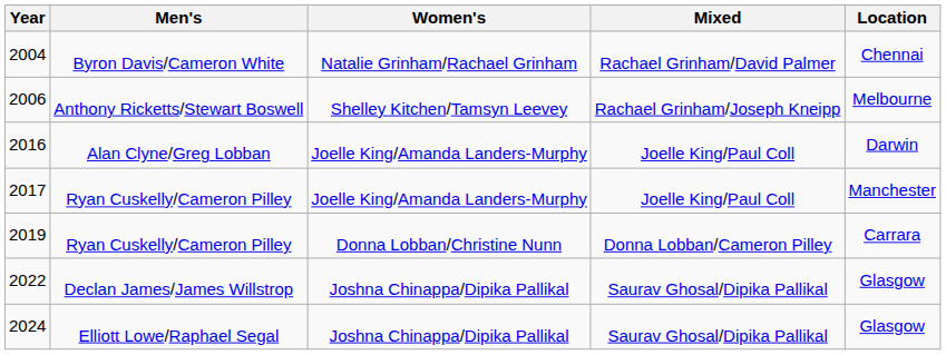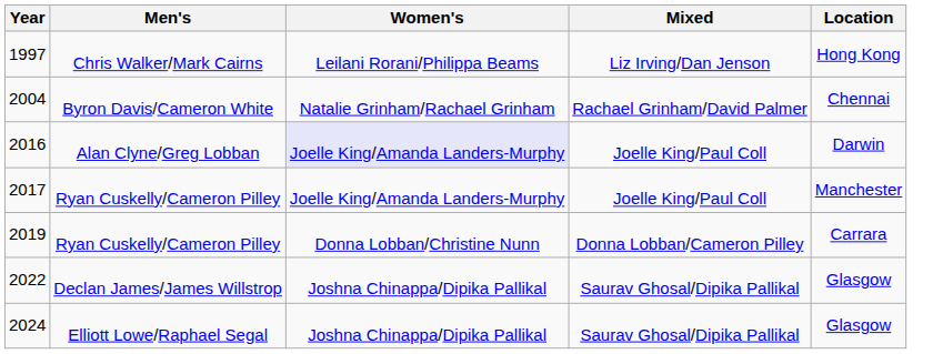 <table class="wikitable" style="text-align: center">
 <tr>
 <th>Year</th>
 <th>Men's</th>
 <th>Women's</th>
 <th>Mixed</th>
 <th>Location</th>
 </tr>
 <tr>
+<td>1997</td>
+<td><br><a href='#'>Chris Walker</a>/<a href='#'>Mark Cairns</a></td>
+<td><br><a href='#'>Leilani Rorani</a>/<a href='#'>Philippa Beams</a></td>
+<td><br><a href='#'>Liz Irving</a>/<a href='#'>Dan Jenson</a></td>
+<td> <a href='#'>Hong Kong</a></td>
+</tr>
+<tr>
 <td>2004</td>
 <td><br><a href='#'>Byron Davis</a>/<a href='#'>Cameron White</a></td>
 <td><br><a href='#'>Natalie Grinham</a>/<a href='#'>Rachael Grinham</a></td>
 <td><br><a href='#'>Rachael Grinham</a>/<a href='#'>David Palmer</a></td>
 <td> <a href='#'>Chennai</a></td>
 </tr>
 <tr>
-<td>2006</td>
-<td><br><a href='#'>Anthony Ricketts</a>/<a href='#'>Stewart Boswell</a></td>
-<td><br><a href='#'>Shelley Kitchen</a>/<a href='#'>Tamsyn Leevey</a></td>
-<td><br><a href='#'>Rachael Grinham</a>/<a href='#'>Joseph Kneipp</a></td>
-<td> <a href='#'>Melbourne</a></td>
-</tr>
-<tr>
 <td>2016</td>
 <td><br><a href='#'>Alan Clyne</a>/<a href='#'>Greg Lobban</a></td>
-<td><br><a href='#'>Joelle King</a>/<a href='#'>Amanda Landers-Murphy</a></td>
+<td style="background: lavender;"><br><a href='#'>Joelle King</a>/<a href='#'>Amanda Landers-Murphy</a></td>
 <td><br><a href='#'>Joelle King</a>/<a href='#'>Paul Coll</a></td>
 <td> <a href='#'>Darwin</a></td>
 </tr>
 <tr>
 <td>2017</td>
 <td><br><a href='#'>Ryan Cuskelly</a>/<a href='#'>Cameron Pilley</a></td>
 <td><br><a href='#'>Joelle King</a>/<a href='#'>Amanda Landers-Murphy</a></td>
 <td><br><a href='#'>Joelle King</a>/<a href='#'>Paul Coll</a></td>
 <td> <a href='#'>Manchester</a></td>
 </tr>
 <tr>
 <td>2019</td>
 <td><br><a href='#'>Ryan Cuskelly</a>/<a href='#'>Cameron Pilley</a></td>
 <td><br><a href='#'>Donna Lobban</a>/<a href='#'>Christine Nunn</a></td>
 <td><br><a href='#'>Donna Lobban</a>/<a href='#'>Cameron Pilley</a></td>
 <td> <a href='#'>Carrara</a></td>
 </tr>
 <tr>
 <td>2022</td>
 <td><br><a href='#'>Declan James</a>/<a href='#'>James Willstrop</a></td>
 <td><br><a href='#'>Joshna Chinappa</a>/<a href='#'>Dipika Pallikal</a></td>
 <td><br><a href='#'>Saurav Ghosal</a>/<a href='#'>Dipika Pallikal</a></td>
 <td> <a href='#'>Glasgow</a></td>
 </tr>
 <tr>
 <td>2024</td>
 <td><br><a href='#'>Elliott Lowe</a>/<a href='#'>Raphael Segal</a></td>
 <td><br><a href='#'>Joshna Chinappa</a>/<a href='#'>Dipika Pallikal</a></td>
 <td><br><a href='#'>Saurav Ghosal</a>/<a href='#'>Dipika Pallikal</a></td>
 <td> <a href='#'>Glasgow</a></td>
 </tr>
 </table>
